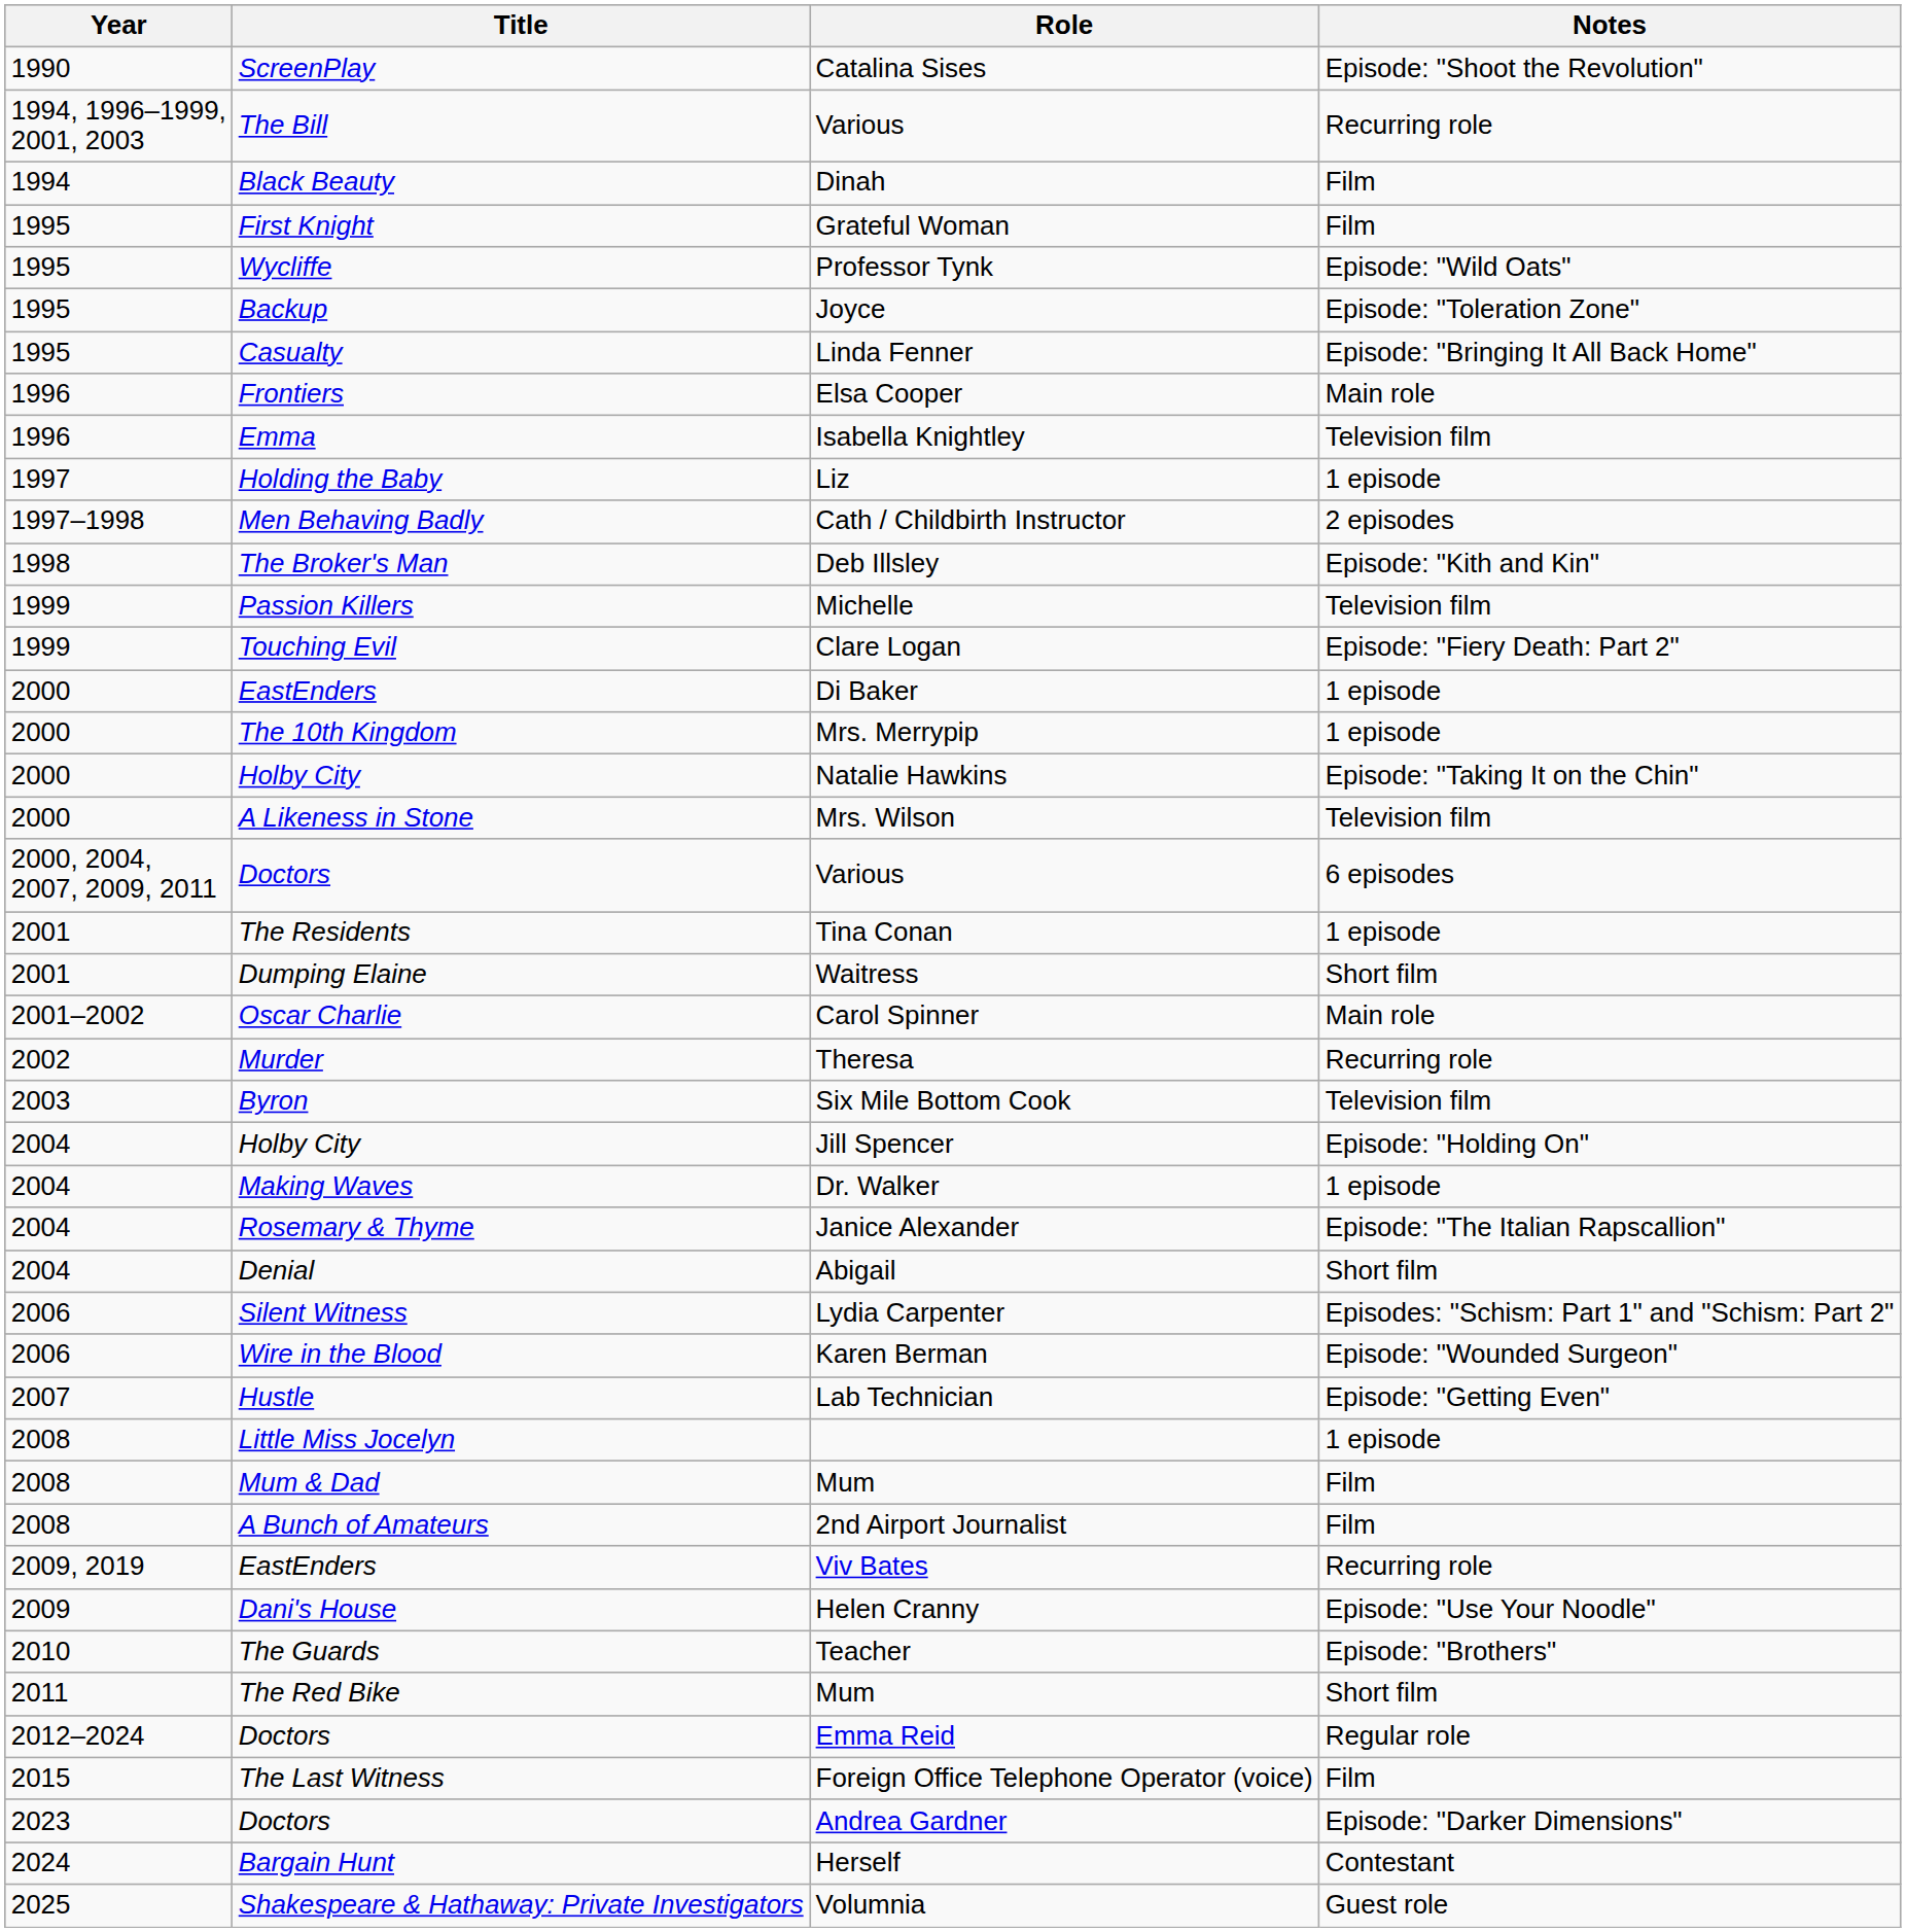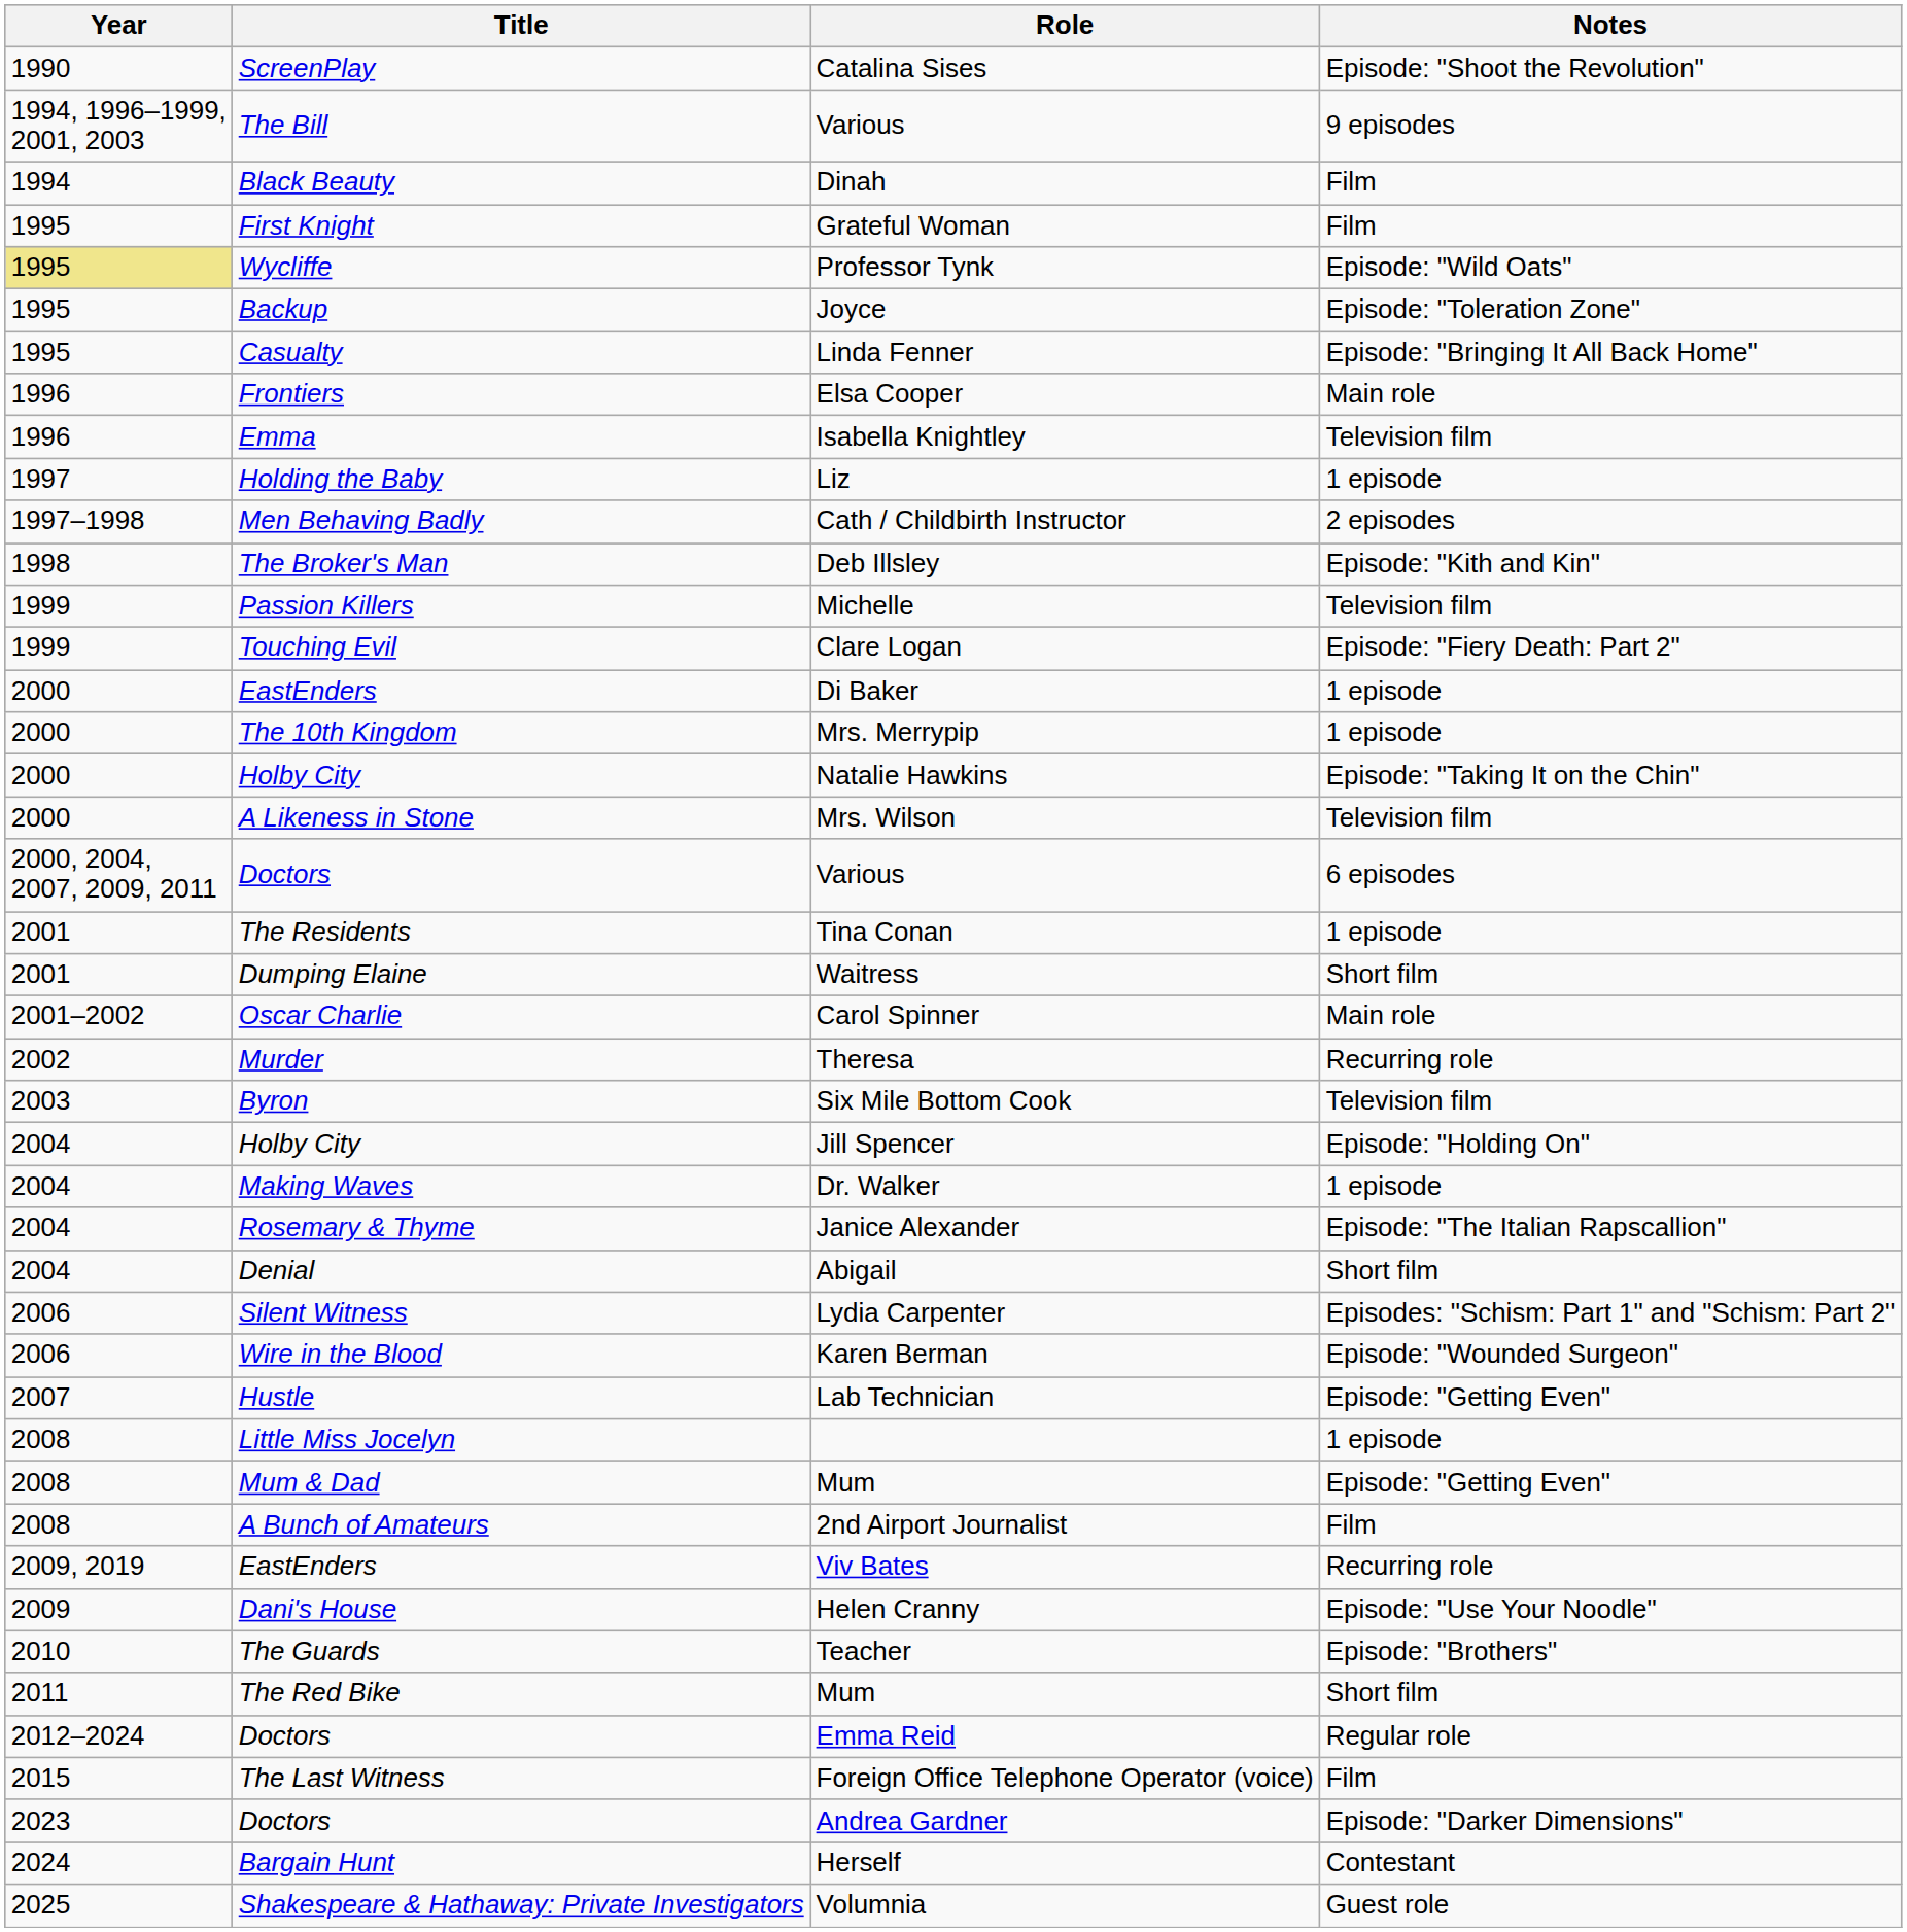 <table class="wikitable sortable">
 <tr>
 <th>Year</th>
 <th>Title</th>
 <th>Role</th>
 <th>Notes</th>
 </tr>
 <tr>
 <td>1990</td>
 <td><em><a href='#'>ScreenPlay</a></em></td>
 <td>Catalina Sises</td>
 <td>Episode: "Shoot the Revolution"</td>
 </tr>
 <tr>
 <td>1994, 1996–1999,<br>2001, 2003</td>
 <td><em><a href='#'>The Bill</a></em></td>
 <td>Various</td>
-<td>Recurring role</td>
+<td>9 episodes</td>
 </tr>
 <tr>
 <td>1994</td>
 <td><em><a href='#'>Black Beauty</a></em></td>
 <td>Dinah</td>
 <td>Film</td>
 </tr>
 <tr>
 <td>1995</td>
 <td><em><a href='#'>First Knight</a></em></td>
 <td>Grateful Woman</td>
 <td>Film</td>
 </tr>
 <tr>
-<td>1995</td>
+<td style="background: khaki;">1995</td>
 <td><em><a href='#'>Wycliffe</a></em></td>
 <td>Professor Tynk</td>
 <td>Episode: "Wild Oats"</td>
 </tr>
 <tr>
 <td>1995</td>
 <td><em><a href='#'>Backup</a></em></td>
 <td>Joyce</td>
 <td>Episode: "Toleration Zone"</td>
 </tr>
 <tr>
 <td>1995</td>
 <td><em><a href='#'>Casualty</a></em></td>
 <td>Linda Fenner</td>
 <td>Episode: "Bringing It All Back Home"</td>
 </tr>
 <tr>
 <td>1996</td>
 <td><em><a href='#'>Frontiers</a></em></td>
 <td>Elsa Cooper</td>
 <td>Main role</td>
 </tr>
 <tr>
 <td>1996</td>
 <td><em><a href='#'>Emma</a></em></td>
 <td>Isabella Knightley</td>
 <td>Television film</td>
 </tr>
 <tr>
 <td>1997</td>
 <td><em><a href='#'>Holding the Baby</a></em></td>
 <td>Liz</td>
 <td>1 episode</td>
 </tr>
 <tr>
 <td>1997–1998</td>
 <td><em><a href='#'>Men Behaving Badly</a></em></td>
 <td>Cath / Childbirth Instructor</td>
 <td>2 episodes</td>
 </tr>
 <tr>
 <td>1998</td>
 <td><em><a href='#'>The Broker's Man</a></em></td>
 <td>Deb Illsley</td>
 <td>Episode: "Kith and Kin"</td>
 </tr>
 <tr>
 <td>1999</td>
 <td><em><a href='#'>Passion Killers</a></em></td>
 <td>Michelle</td>
 <td>Television film</td>
 </tr>
 <tr>
 <td>1999</td>
 <td><em><a href='#'>Touching Evil</a></em></td>
 <td>Clare Logan</td>
 <td>Episode: "Fiery Death: Part 2"</td>
 </tr>
 <tr>
 <td>2000</td>
 <td><em><a href='#'>EastEnders</a></em></td>
 <td>Di Baker</td>
 <td>1 episode</td>
 </tr>
 <tr>
 <td>2000</td>
 <td><em><a href='#'>The 10th Kingdom</a></em></td>
 <td>Mrs. Merrypip</td>
 <td>1 episode</td>
 </tr>
 <tr>
 <td>2000</td>
 <td><em><a href='#'>Holby City</a></em></td>
 <td>Natalie Hawkins</td>
 <td>Episode: "Taking It on the Chin"</td>
 </tr>
 <tr>
 <td>2000</td>
 <td><em><a href='#'>A Likeness in Stone</a></em></td>
 <td>Mrs. Wilson</td>
 <td>Television film</td>
 </tr>
 <tr>
 <td>2000, 2004,<br>2007, 2009, 2011</td>
 <td><em><a href='#'>Doctors</a></em></td>
 <td>Various</td>
 <td>6 episodes</td>
 </tr>
 <tr>
 <td>2001</td>
 <td><em>The Residents</em></td>
 <td>Tina Conan</td>
 <td>1 episode</td>
 </tr>
 <tr>
 <td>2001</td>
 <td><em>Dumping Elaine</em></td>
 <td>Waitress</td>
 <td>Short film</td>
 </tr>
 <tr>
 <td>2001–2002</td>
 <td><em><a href='#'>Oscar Charlie</a></em></td>
 <td>Carol Spinner</td>
 <td>Main role</td>
 </tr>
 <tr>
 <td>2002</td>
 <td><em><a href='#'>Murder</a></em></td>
 <td>Theresa</td>
 <td>Recurring role</td>
 </tr>
 <tr>
 <td>2003</td>
 <td><em><a href='#'>Byron</a></em></td>
 <td>Six Mile Bottom Cook</td>
 <td>Television film</td>
 </tr>
 <tr>
 <td>2004</td>
 <td><em>Holby City</em></td>
 <td>Jill Spencer</td>
 <td>Episode: "Holding On"</td>
 </tr>
 <tr>
 <td>2004</td>
 <td><em><a href='#'>Making Waves</a></em></td>
 <td>Dr. Walker</td>
 <td>1 episode</td>
 </tr>
 <tr>
 <td>2004</td>
 <td><em><a href='#'>Rosemary & Thyme</a></em></td>
 <td>Janice Alexander</td>
 <td>Episode: "The Italian Rapscallion"</td>
 </tr>
 <tr>
 <td>2004</td>
 <td><em>Denial</em></td>
 <td>Abigail</td>
 <td>Short film</td>
 </tr>
 <tr>
 <td>2006</td>
 <td><em><a href='#'>Silent Witness</a></em></td>
 <td>Lydia Carpenter</td>
 <td>Episodes: "Schism: Part 1" and "Schism: Part 2"</td>
 </tr>
 <tr>
 <td>2006</td>
 <td><em><a href='#'>Wire in the Blood</a></em></td>
 <td>Karen Berman</td>
 <td>Episode: "Wounded Surgeon"</td>
 </tr>
 <tr>
 <td>2007</td>
 <td><em><a href='#'>Hustle</a></em></td>
 <td>Lab Technician</td>
 <td>Episode: "Getting Even"</td>
 </tr>
 <tr>
 <td>2008</td>
 <td><em><a href='#'>Little Miss Jocelyn</a></em></td>
 <td></td>
 <td>1 episode</td>
 </tr>
 <tr>
 <td>2008</td>
 <td><em><a href='#'>Mum & Dad</a></em></td>
 <td>Mum</td>
-<td>Film</td>
+<td>Episode: "Getting Even"</td>
 </tr>
 <tr>
 <td>2008</td>
 <td><em><a href='#'>A Bunch of Amateurs</a></em></td>
 <td>2nd Airport Journalist</td>
 <td>Film</td>
 </tr>
 <tr>
 <td>2009, 2019</td>
 <td><em>EastEnders</em></td>
 <td><a href='#'>Viv Bates</a></td>
 <td>Recurring role</td>
 </tr>
 <tr>
 <td>2009</td>
 <td><em><a href='#'>Dani's House</a></em></td>
 <td>Helen Cranny</td>
 <td>Episode: "Use Your Noodle"</td>
 </tr>
 <tr>
 <td>2010</td>
 <td><em>The Guards</em></td>
 <td>Teacher</td>
 <td>Episode: "Brothers"</td>
 </tr>
 <tr>
 <td>2011</td>
 <td><em>The Red Bike</em></td>
 <td>Mum</td>
 <td>Short film</td>
 </tr>
 <tr>
 <td>2012–2024</td>
 <td><em>Doctors</em></td>
 <td><a href='#'>Emma Reid</a></td>
 <td>Regular role</td>
 </tr>
 <tr>
 <td>2015</td>
 <td><em>The Last Witness</em></td>
 <td>Foreign Office Telephone Operator (voice)</td>
 <td>Film</td>
 </tr>
 <tr>
 <td>2023</td>
 <td><em>Doctors</em></td>
 <td><a href='#'>Andrea Gardner</a></td>
 <td>Episode: "Darker Dimensions"</td>
 </tr>
 <tr>
 <td>2024</td>
 <td><em><a href='#'>Bargain Hunt</a></em></td>
 <td>Herself</td>
 <td>Contestant</td>
 </tr>
 <tr>
 <td>2025</td>
 <td><em><a href='#'>Shakespeare & Hathaway: Private Investigators</a></em></td>
 <td>Volumnia</td>
 <td>Guest role</td>
 </tr>
 </table>
